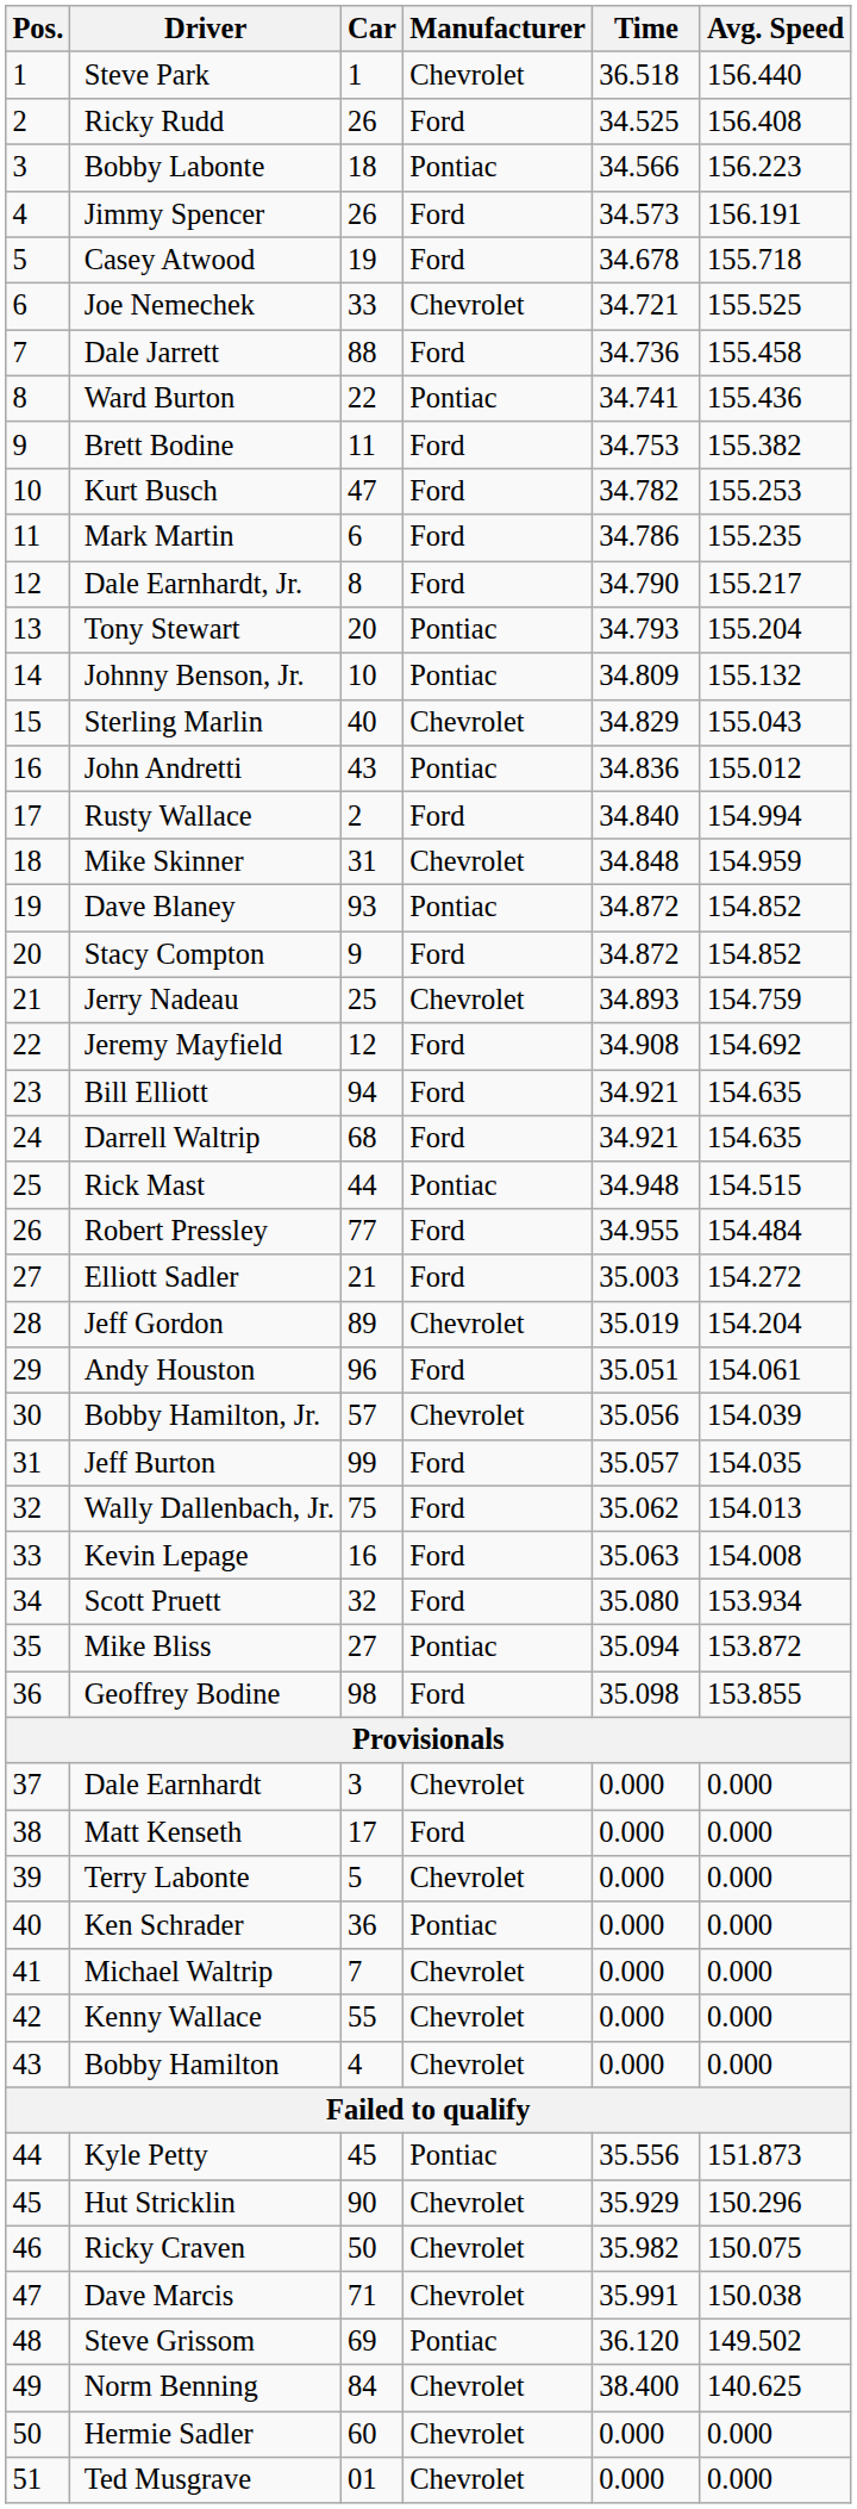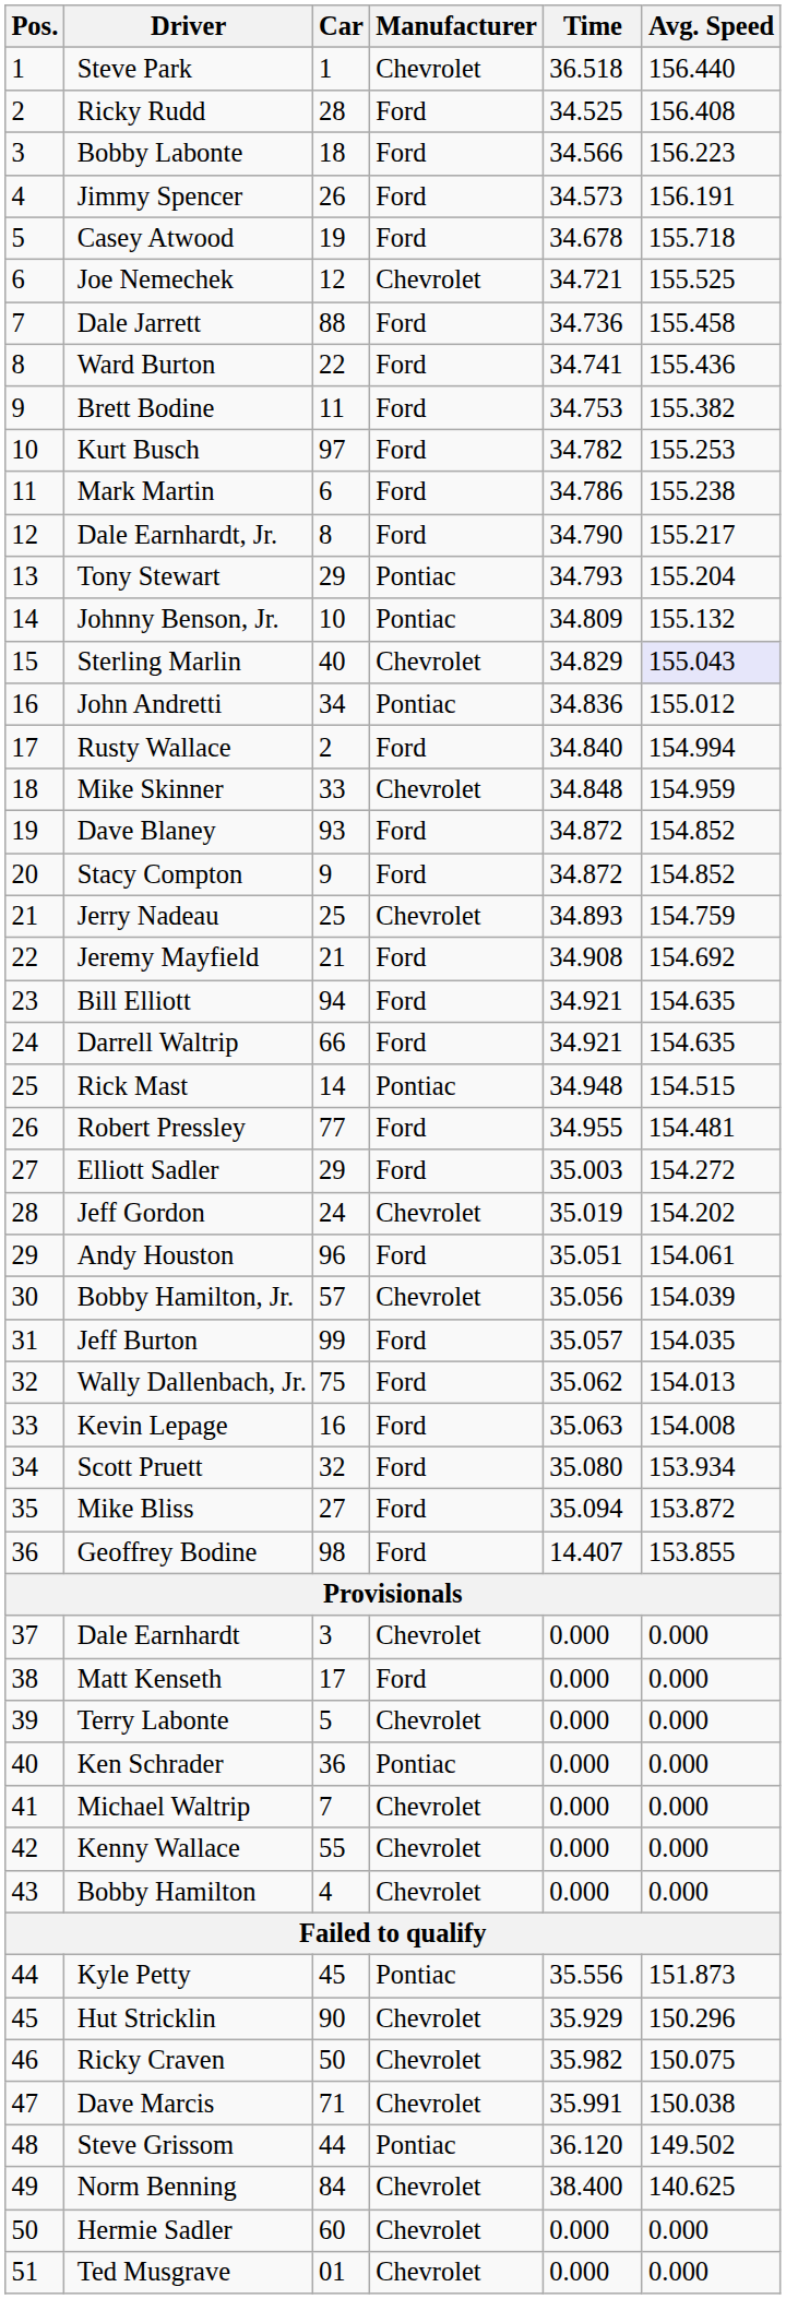 <table class="wikitable">
 <tr>
 <th>Pos.</th>
 <th>Driver</th>
 <th>Car</th>
 <th>Manufacturer</th>
 <th>Time</th>
 <th>Avg. Speed</th>
 </tr>
 <tr>
 <td>1</td>
 <td> Steve Park</td>
 <td>1</td>
 <td>Chevrolet</td>
 <td>36.518  </td>
 <td>156.440  </td>
 </tr>
 <tr>
 <td>2</td>
 <td> Ricky Rudd</td>
-<td>26</td>
+<td>28</td>
 <td>Ford</td>
 <td>34.525  </td>
 <td>156.408  </td>
 </tr>
 <tr>
 <td>3</td>
 <td> Bobby Labonte</td>
 <td>18</td>
-<td>Pontiac</td>
+<td>Ford</td>
 <td>34.566  </td>
 <td>156.223  </td>
 </tr>
 <tr>
 <td>4</td>
 <td> Jimmy Spencer</td>
 <td>26</td>
 <td>Ford</td>
 <td>34.573  </td>
 <td>156.191  </td>
 </tr>
 <tr>
 <td>5</td>
 <td> Casey Atwood</td>
 <td>19</td>
 <td>Ford</td>
 <td>34.678  </td>
 <td>155.718  </td>
 </tr>
 <tr>
 <td>6</td>
 <td> Joe Nemechek</td>
-<td>33</td>
+<td>12</td>
 <td>Chevrolet</td>
 <td>34.721  </td>
 <td>155.525  </td>
 </tr>
 <tr>
 <td>7</td>
 <td> Dale Jarrett</td>
 <td>88</td>
 <td>Ford</td>
 <td>34.736  </td>
 <td>155.458  </td>
 </tr>
 <tr>
 <td>8</td>
 <td> Ward Burton</td>
 <td>22</td>
-<td>Pontiac</td>
+<td>Ford</td>
 <td>34.741  </td>
 <td>155.436  </td>
 </tr>
 <tr>
 <td>9</td>
 <td> Brett Bodine</td>
 <td>11</td>
 <td>Ford</td>
 <td>34.753  </td>
 <td>155.382  </td>
 </tr>
 <tr>
 <td>10</td>
 <td> Kurt Busch</td>
-<td>47</td>
+<td>97</td>
 <td>Ford</td>
 <td>34.782  </td>
 <td>155.253  </td>
 </tr>
 <tr>
 <td>11</td>
 <td> Mark Martin</td>
 <td>6</td>
 <td>Ford</td>
 <td>34.786  </td>
-<td>155.235  </td>
+<td>155.238  </td>
 </tr>
 <tr>
 <td>12</td>
 <td> Dale Earnhardt, Jr.</td>
 <td>8</td>
 <td>Ford</td>
 <td>34.790  </td>
 <td>155.217  </td>
 </tr>
 <tr>
 <td>13</td>
 <td> Tony Stewart</td>
-<td>20</td>
+<td>29</td>
 <td>Pontiac</td>
 <td>34.793  </td>
 <td>155.204  </td>
 </tr>
 <tr>
 <td>14</td>
 <td> Johnny Benson, Jr.</td>
 <td>10</td>
 <td>Pontiac</td>
 <td>34.809  </td>
 <td>155.132  </td>
 </tr>
 <tr>
 <td>15</td>
 <td> Sterling Marlin</td>
 <td>40</td>
 <td>Chevrolet</td>
 <td>34.829  </td>
-<td>155.043  </td>
+<td style="background: lavender;">155.043  </td>
 </tr>
 <tr>
 <td>16</td>
 <td> John Andretti</td>
-<td>43</td>
+<td>34</td>
 <td>Pontiac</td>
 <td>34.836  </td>
 <td>155.012  </td>
 </tr>
 <tr>
 <td>17</td>
 <td> Rusty Wallace</td>
 <td>2</td>
 <td>Ford</td>
 <td>34.840  </td>
 <td>154.994  </td>
 </tr>
 <tr>
 <td>18</td>
 <td> Mike Skinner</td>
-<td>31</td>
+<td>33</td>
 <td>Chevrolet</td>
 <td>34.848  </td>
 <td>154.959  </td>
 </tr>
 <tr>
 <td>19</td>
 <td> Dave Blaney</td>
 <td>93</td>
-<td>Pontiac</td>
+<td>Ford</td>
 <td>34.872  </td>
 <td>154.852  </td>
 </tr>
 <tr>
 <td>20</td>
 <td> Stacy Compton</td>
 <td>9</td>
 <td>Ford</td>
 <td>34.872  </td>
 <td>154.852  </td>
 </tr>
 <tr>
 <td>21</td>
 <td> Jerry Nadeau</td>
 <td>25</td>
 <td>Chevrolet</td>
 <td>34.893  </td>
 <td>154.759  </td>
 </tr>
 <tr>
 <td>22</td>
 <td> Jeremy Mayfield</td>
-<td>12</td>
+<td>21</td>
 <td>Ford</td>
 <td>34.908  </td>
 <td>154.692  </td>
 </tr>
 <tr>
 <td>23</td>
 <td> Bill Elliott</td>
 <td>94</td>
 <td>Ford</td>
 <td>34.921  </td>
 <td>154.635  </td>
 </tr>
 <tr>
 <td>24</td>
 <td> Darrell Waltrip</td>
-<td>68</td>
+<td>66</td>
 <td>Ford</td>
 <td>34.921  </td>
 <td>154.635  </td>
 </tr>
 <tr>
 <td>25</td>
 <td> Rick Mast</td>
-<td>44</td>
+<td>14</td>
 <td>Pontiac</td>
 <td>34.948  </td>
 <td>154.515  </td>
 </tr>
 <tr>
 <td>26</td>
 <td> Robert Pressley</td>
 <td>77</td>
 <td>Ford</td>
 <td>34.955  </td>
-<td>154.484  </td>
+<td>154.481  </td>
 </tr>
 <tr>
 <td>27</td>
 <td> Elliott Sadler</td>
-<td>21</td>
+<td>29</td>
 <td>Ford</td>
 <td>35.003  </td>
 <td>154.272  </td>
 </tr>
 <tr>
 <td>28</td>
 <td> Jeff Gordon</td>
-<td>89</td>
+<td>24</td>
 <td>Chevrolet</td>
 <td>35.019  </td>
-<td>154.204  </td>
+<td>154.202  </td>
 </tr>
 <tr>
 <td>29</td>
 <td> Andy Houston</td>
 <td>96</td>
 <td>Ford</td>
 <td>35.051  </td>
 <td>154.061  </td>
 </tr>
 <tr>
 <td>30</td>
 <td> Bobby Hamilton, Jr.</td>
 <td>57</td>
 <td>Chevrolet</td>
 <td>35.056  </td>
 <td>154.039  </td>
 </tr>
 <tr>
 <td>31</td>
 <td> Jeff Burton</td>
 <td>99</td>
 <td>Ford</td>
 <td>35.057  </td>
 <td>154.035  </td>
 </tr>
 <tr>
 <td>32</td>
 <td> Wally Dallenbach, Jr.</td>
 <td>75</td>
 <td>Ford</td>
 <td>35.062  </td>
 <td>154.013  </td>
 </tr>
 <tr>
 <td>33</td>
 <td> Kevin Lepage</td>
 <td>16</td>
 <td>Ford</td>
 <td>35.063  </td>
 <td>154.008  </td>
 </tr>
 <tr>
 <td>34</td>
 <td> Scott Pruett</td>
 <td>32</td>
 <td>Ford</td>
 <td>35.080  </td>
 <td>153.934  </td>
 </tr>
 <tr>
 <td>35</td>
 <td> Mike Bliss</td>
 <td>27</td>
-<td>Pontiac</td>
+<td>Ford</td>
 <td>35.094  </td>
 <td>153.872  </td>
 </tr>
 <tr>
 <td>36</td>
 <td> Geoffrey Bodine</td>
 <td>98</td>
 <td>Ford</td>
-<td>35.098  </td>
+<td>14.407  </td>
 <td>153.855  </td>
 </tr>
 <tr>
 <th colspan="6">Provisionals</th>
 </tr>
 <tr>
 <td>37</td>
 <td> Dale Earnhardt</td>
 <td>3</td>
 <td>Chevrolet</td>
 <td>0.000</td>
 <td>0.000</td>
 </tr>
 <tr>
 <td>38</td>
 <td> Matt Kenseth</td>
 <td>17</td>
 <td>Ford</td>
 <td>0.000</td>
 <td>0.000</td>
 </tr>
 <tr>
 <td>39</td>
 <td> Terry Labonte</td>
 <td>5</td>
 <td>Chevrolet</td>
 <td>0.000</td>
 <td>0.000</td>
 </tr>
 <tr>
 <td>40</td>
 <td> Ken Schrader</td>
 <td>36</td>
 <td>Pontiac</td>
 <td>0.000</td>
 <td>0.000</td>
 </tr>
 <tr>
 <td>41</td>
 <td> Michael Waltrip</td>
 <td>7</td>
 <td>Chevrolet</td>
 <td>0.000</td>
 <td>0.000</td>
 </tr>
 <tr>
 <td>42</td>
 <td> Kenny Wallace</td>
 <td>55</td>
 <td>Chevrolet</td>
 <td>0.000</td>
 <td>0.000</td>
 </tr>
 <tr>
 <td>43</td>
 <td> Bobby Hamilton</td>
 <td>4</td>
 <td>Chevrolet</td>
 <td>0.000</td>
 <td>0.000</td>
 </tr>
 <tr>
 <th colspan="6">Failed to qualify</th>
 </tr>
 <tr>
 <td>44</td>
 <td> Kyle Petty</td>
 <td>45</td>
 <td>Pontiac</td>
 <td>35.556  </td>
 <td>151.873  </td>
 </tr>
 <tr>
 <td>45</td>
 <td> Hut Stricklin</td>
 <td>90</td>
 <td>Chevrolet</td>
 <td>35.929  </td>
 <td>150.296  </td>
 </tr>
 <tr>
 <td>46</td>
 <td> Ricky Craven</td>
 <td>50</td>
 <td>Chevrolet</td>
 <td>35.982  </td>
 <td>150.075  </td>
 </tr>
 <tr>
 <td>47</td>
 <td> Dave Marcis</td>
 <td>71</td>
 <td>Chevrolet</td>
 <td>35.991  </td>
 <td>150.038  </td>
 </tr>
 <tr>
 <td>48</td>
 <td> Steve Grissom</td>
-<td>69</td>
+<td>44</td>
 <td>Pontiac</td>
 <td>36.120  </td>
 <td>149.502  </td>
 </tr>
 <tr>
 <td>49</td>
 <td> Norm Benning</td>
 <td>84</td>
 <td>Chevrolet</td>
 <td>38.400  </td>
 <td>140.625  </td>
 </tr>
 <tr>
 <td>50</td>
 <td> Hermie Sadler</td>
 <td>60</td>
 <td>Chevrolet</td>
 <td>0.000</td>
 <td>0.000</td>
 </tr>
 <tr>
 <td>51</td>
 <td> Ted Musgrave</td>
 <td>01</td>
 <td>Chevrolet</td>
 <td>0.000</td>
 <td>0.000</td>
 </tr>
 </table>
